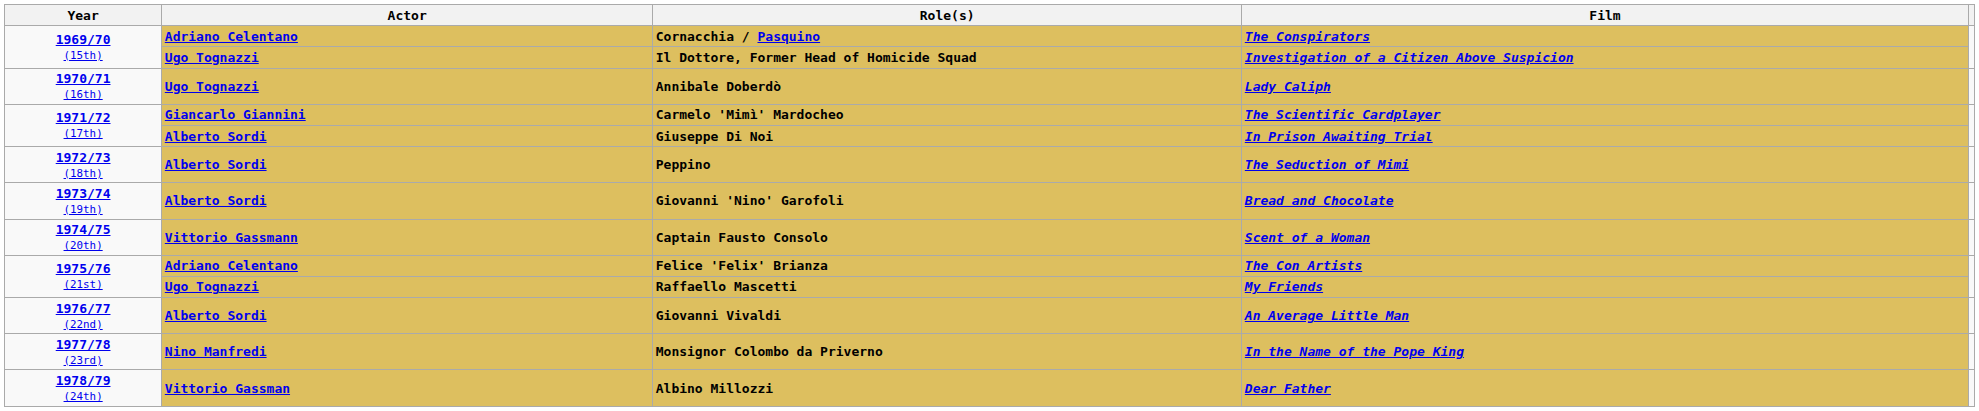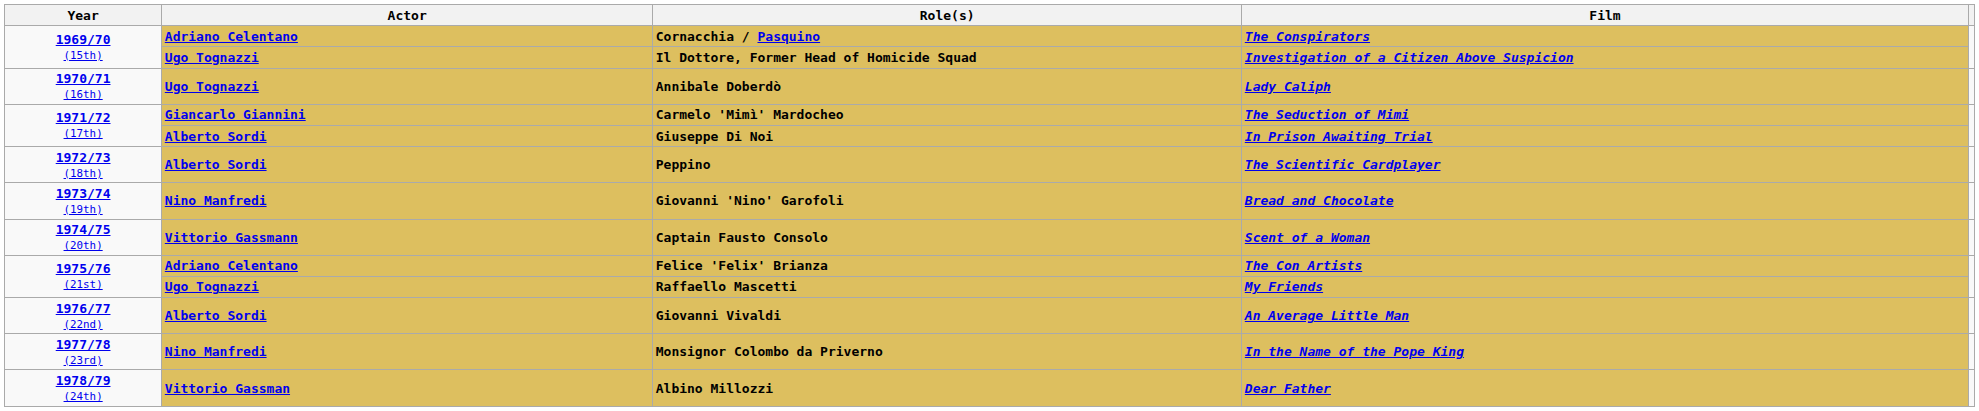 <table class="wikitable">
 <tr>
 <th width="8%">Year</th>
 <th width="25%">Actor</th>
 <th width="30%">Role(s)</th>
 <th width="70%">Film</th>
 <th width="2%" class="unstable"></th>
 </tr>
 <tr>
 <td rowspan=3 style="text-align:center"><strong><a href='#'>1969/70</a></strong><br><small><a href='#'>(15th)</a></small></td>
 </tr>
 <tr>
 <td style="background:#DDBF5F"><strong><a href='#'>Adriano Celentano</a></strong></td>
 <td style="background:#DDBF5F"><strong>Cornacchia / <a href='#'>Pasquino</a></strong></td>
 <td style="background:#DDBF5F"><strong><em><a href='#'>The Conspirators</a></em></strong></td>
 <td rowspan=3 style="text-align:center"></td>
 </tr>
 <tr>
 <td style="background:#DDBF5F"><strong><a href='#'>Ugo Tognazzi</a></strong></td>
 <td style="background:#DDBF5F"><strong>Il Dottore, Former Head of Homicide Squad</strong></td>
 <td style="background:#DDBF5F"><strong><em><a href='#'>Investigation of a Citizen Above Suspicion</a></em></strong></td>
 </tr>
 <tr>
 <td rowspan=2 style="text-align:center"><strong><a href='#'>1970/71</a></strong><br><small><a href='#'>(16th)</a></small></td>
 </tr>
 <tr>
 <td style="background:#DDBF5F"><strong><a href='#'>Ugo Tognazzi</a></strong></td>
 <td style="background:#DDBF5F"><strong>Annibale Doberdò</strong></td>
 <td style="background:#DDBF5F"><strong><em><a href='#'>Lady Caliph</a></em></strong></td>
 <td rowspan=2 style="text-align:center"></td>
 </tr>
 <tr>
 <td rowspan=3 style="text-align:center"><strong><a href='#'>1971/72</a></strong><br><small><a href='#'>(17th)</a></small></td>
 </tr>
 <tr>
 <td style="background:#DDBF5F"><strong><a href='#'>Giancarlo Giannini</a></strong></td>
 <td style="background:#DDBF5F"><strong>Carmelo 'Mimì' Mardocheo</strong></td>
-<td style="background:#DDBF5F"><strong><em><a href='#'>The Scientific Cardplayer</a></em></strong></td>
+<td style="background:#DDBF5F"><strong><em><a href='#'>The Seduction of Mimi</a></em></strong></td>
 <td rowspan=3 style="text-align:center"></td>
 </tr>
 <tr>
 <td style="background:#DDBF5F"><strong><a href='#'>Alberto Sordi</a></strong></td>
 <td style="background:#DDBF5F"><strong>Giuseppe Di Noi</strong></td>
 <td style="background:#DDBF5F"><strong><em><a href='#'>In Prison Awaiting Trial</a></em></strong></td>
 </tr>
 <tr>
 <td rowspan=2 style="text-align:center"><strong><a href='#'>1972/73</a></strong><br><small><a href='#'>(18th)</a></small></td>
 </tr>
 <tr>
 <td style="background:#DDBF5F"><strong><a href='#'>Alberto Sordi</a></strong></td>
 <td style="background:#DDBF5F"><strong>Peppino</strong></td>
-<td style="background:#DDBF5F"><strong><em><a href='#'>The Seduction of Mimi</a></em></strong></td>
+<td style="background:#DDBF5F"><strong><em><a href='#'>The Scientific Cardplayer</a></em></strong></td>
 <td rowspan=2 style="text-align:center"></td>
 </tr>
 <tr>
 <td rowspan=2 style="text-align:center"><strong><a href='#'>1973/74</a></strong><br><small><a href='#'>(19th)</a></small></td>
 </tr>
 <tr>
-<td style="background:#DDBF5F"><strong><a href='#'>Alberto Sordi</a></strong></td>
+<td style="background:#DDBF5F"><strong><a href='#'>Nino Manfredi</a></strong></td>
 <td style="background:#DDBF5F"><strong>Giovanni 'Nino' Garofoli</strong></td>
 <td style="background:#DDBF5F"><strong><em><a href='#'>Bread and Chocolate</a></em></strong></td>
 <td rowspan=2 style="text-align:center"></td>
 </tr>
 <tr>
 <td rowspan=2 style="text-align:center"><strong><a href='#'>1974/75</a></strong><br><small><a href='#'>(20th)</a></small></td>
 </tr>
 <tr>
 <td style="background:#DDBF5F"><strong><a href='#'>Vittorio Gassmann</a></strong></td>
 <td style="background:#DDBF5F"><strong>Captain Fausto Consolo</strong></td>
 <td style="background:#DDBF5F"><strong><em><a href='#'>Scent of a Woman</a></em></strong></td>
 <td rowspan=2 style="text-align:center"></td>
 </tr>
 <tr>
 <td rowspan=3 style="text-align:center"><strong><a href='#'>1975/76</a></strong><br><small><a href='#'>(21st)</a></small></td>
 </tr>
 <tr>
 <td style="background:#DDBF5F"><strong><a href='#'>Adriano Celentano</a></strong></td>
 <td style="background:#DDBF5F"><strong>Felice 'Felix' Brianza</strong></td>
 <td style="background:#DDBF5F"><strong><em><a href='#'>The Con Artists</a></em></strong></td>
 <td rowspan=3 style="text-align:center"></td>
 </tr>
 <tr>
 <td style="background:#DDBF5F"><strong><a href='#'>Ugo Tognazzi</a></strong></td>
 <td style="background:#DDBF5F"><strong>Raffaello Mascetti</strong></td>
 <td style="background:#DDBF5F"><strong><em><a href='#'>My Friends</a></em></strong></td>
 </tr>
 <tr>
 <td rowspan=2 style="text-align:center"><strong><a href='#'>1976/77</a></strong><br><small><a href='#'>(22nd)</a></small></td>
 </tr>
 <tr>
 <td style="background:#DDBF5F"><strong><a href='#'>Alberto Sordi</a></strong></td>
 <td style="background:#DDBF5F"><strong>Giovanni Vivaldi</strong></td>
 <td style="background:#DDBF5F"><strong><em><a href='#'>An Average Little Man</a></em></strong></td>
 <td rowspan=2 style="text-align:center"></td>
 </tr>
 <tr>
 <td rowspan=2 style="text-align:center"><strong><a href='#'>1977/78</a></strong><br><small><a href='#'>(23rd)</a></small></td>
 </tr>
 <tr>
 <td style="background:#DDBF5F"><strong><a href='#'>Nino Manfredi</a></strong></td>
 <td style="background:#DDBF5F"><strong>Monsignor Colombo da Priverno</strong></td>
 <td style="background:#DDBF5F"><strong><em><a href='#'>In the Name of the Pope King</a></em></strong></td>
 <td rowspan=2 style="text-align:center"></td>
 </tr>
 <tr>
 <td rowspan=2 style="text-align:center"><strong><a href='#'>1978/79</a></strong><br><small><a href='#'>(24th)</a></small></td>
 </tr>
 <tr>
 <td style="background:#DDBF5F"><strong><a href='#'>Vittorio Gassman</a></strong></td>
 <td style="background:#DDBF5F"><strong>Albino Millozzi</strong></td>
 <td style="background:#DDBF5F"><strong><em><a href='#'>Dear Father</a></em></strong></td>
 <td rowspan=2 style="text-align:center"></td>
 </tr>
 </table>
